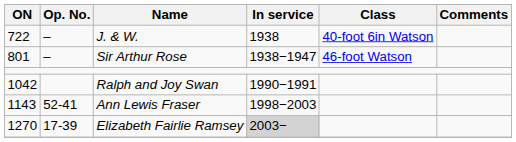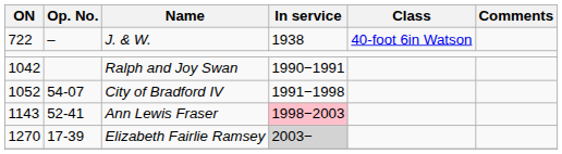 <table class="wikitable">
 <tr>
 <th>ON</th>
 <th>Op. No.</th>
 <th>Name</th>
 <th>In service</th>
 <th>Class</th>
 <th>Comments</th>
 </tr>
 <tr>
 <td>722</td>
 <td>–</td>
 <td><em>J. & W.</em></td>
 <td>1938</td>
 <td><a href='#'>40-foot 6in Watson</a></td>
 <td></td>
 </tr>
 <tr>
-<td>801</td>
-<td>–</td>
-<td><em>Sir Arthur Rose</em></td>
-<td>1938−1947</td>
-<td><a href='#'>46-foot Watson</a></td>
-<td></td>
-</tr>
-<tr>
 <td colspan=6 style=" text-align: center;"></td>
 </tr>
 <tr>
 <td>1042</td>
 <td></td>
 <td><em>Ralph and Joy Swan</em></td>
 <td>1990−1991</td>
 <td></td>
 <td></td>
 </tr>
 <tr>
+<td>1052</td>
+<td>54-07</td>
+<td><em>City of Bradford IV</em></td>
+<td>1991−1998</td>
+<td></td>
+<td></td>
+</tr>
+<tr>
 <td>1143</td>
 <td>52-41</td>
 <td><em>Ann Lewis Fraser</em></td>
-<td>1998−2003</td>
+<td style="background: pink;">1998−2003</td>
 <td></td>
 <td></td>
 </tr>
 <tr>
 <td>1270</td>
 <td>17-39</td>
 <td><em>Elizabeth Fairlie Ramsey</em></td>
 <td style="background: lightgrey;">2003−</td>
 <td></td>
 <td></td>
 </tr>
 <tr>
 </tr>
 </table>
